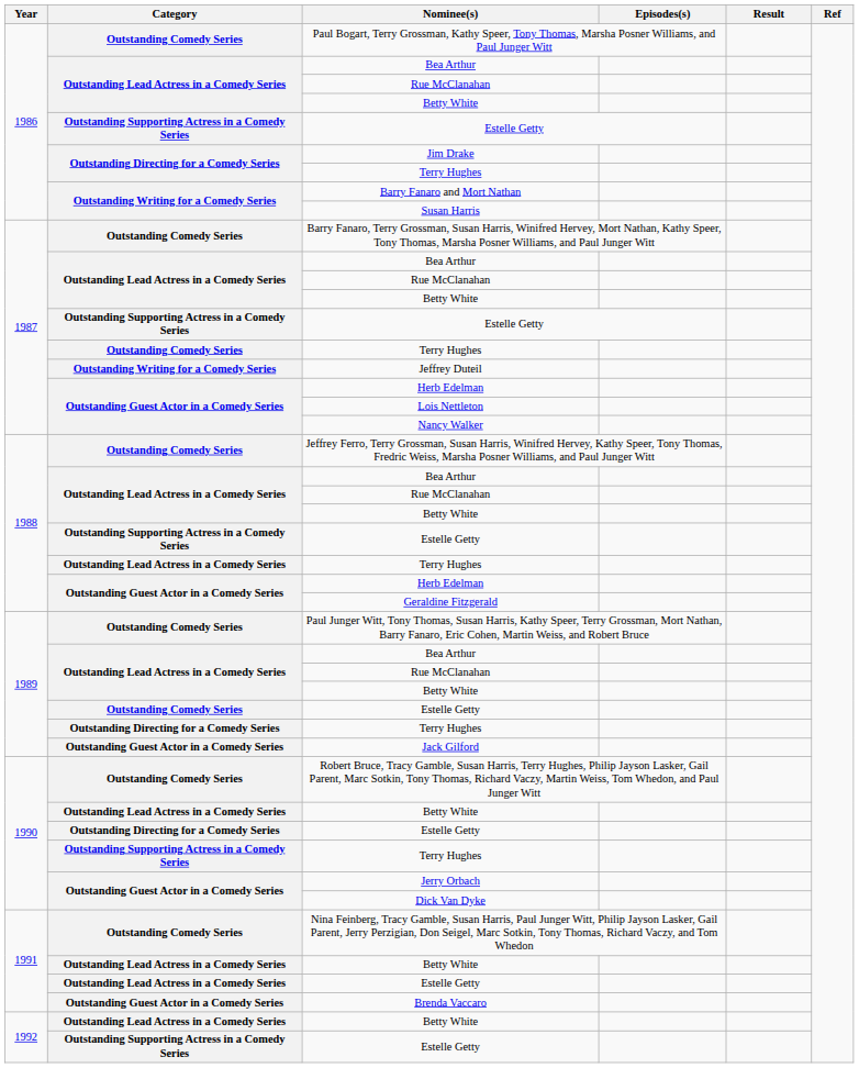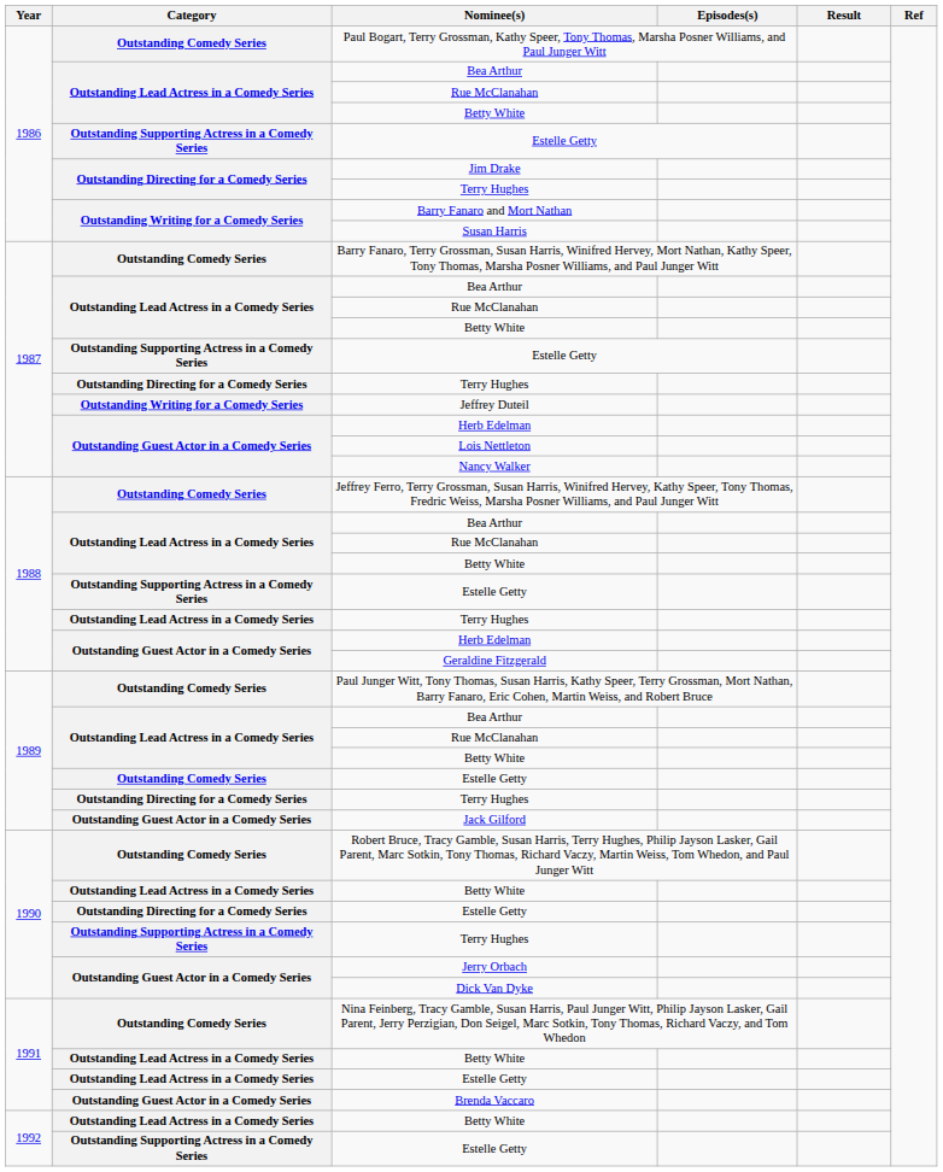 <table class="wikitable plainrowheaders" style="font-size: 90%; text-align:center" width=85%>
 <tr>
 <th scope="col" width="5%">Year</th>
 <th scope="col" width="30%">Category</th>
 <th scope="col" width="35%">Nominee(s)</th>
 <th scope="col" width="15%">Episodes(s)</th>
 <th scope="col" width="10%">Result</th>
 <th scope="col" width="5%">Ref</th>
 </tr>
 <tr>
 <td rowspan="9"><a href='#'>1986</a></td>
 <th scope="row" style="text-align:center"><a href='#'>Outstanding Comedy Series</a></th>
 <td colspan="2">Paul Bogart, Terry Grossman, Kathy Speer, <a href='#'>Tony Thomas</a>, Marsha Posner Williams, and <a href='#'>Paul Junger Witt</a></td>
 <td></td>
 <td rowspan="46"></td>
 </tr>
 <tr>
 <th scope="row" style="text-align:center" rowspan="3"><a href='#'>Outstanding Lead Actress in a Comedy Series</a></th>
 <td><a href='#'>Bea Arthur</a> </td>
 <td></td>
 <td></td>
 </tr>
 <tr>
 <td><a href='#'>Rue McClanahan</a> </td>
 <td></td>
 <td></td>
 </tr>
 <tr>
 <td><a href='#'>Betty White</a> </td>
 <td></td>
 <td></td>
 </tr>
 <tr>
 <th scope="row" style="text-align:center"><a href='#'>Outstanding Supporting Actress in a Comedy Series</a></th>
 <td colspan="2"><a href='#'>Estelle Getty</a> </td>
 <td></td>
 </tr>
 <tr>
 <th scope="row" style="text-align:center" rowspan="2"><a href='#'>Outstanding Directing for a Comedy Series</a></th>
 <td><a href='#'>Jim Drake</a></td>
 <td></td>
 <td></td>
 </tr>
 <tr>
 <td><a href='#'>Terry Hughes</a></td>
 <td></td>
 <td></td>
 </tr>
 <tr>
 <th scope="row" style="text-align:center" rowspan="2"><a href='#'>Outstanding Writing for a Comedy Series</a></th>
 <td><a href='#'>Barry Fanaro</a> and <a href='#'>Mort Nathan</a></td>
 <td></td>
 <td></td>
 </tr>
 <tr>
 <td><a href='#'>Susan Harris</a></td>
 <td></td>
 <td></td>
 </tr>
 <tr>
 <td rowspan=10><a href='#'>1987</a></td>
 <th scope="row" style="text-align:center">Outstanding Comedy Series</th>
 <td colspan="2">Barry Fanaro, Terry Grossman, Susan Harris, Winifred Hervey, Mort Nathan, Kathy Speer, Tony Thomas, Marsha Posner Williams, and Paul Junger Witt</td>
 <td></td>
 </tr>
 <tr>
 <th scope="row" style="text-align:center" rowspan="3">Outstanding Lead Actress in a Comedy Series</th>
 <td>Bea Arthur</td>
 <td></td>
 <td></td>
 </tr>
 <tr>
 <td>Rue McClanahan</td>
 <td></td>
 <td></td>
 </tr>
 <tr>
 <td>Betty White</td>
 <td></td>
 <td></td>
 </tr>
 <tr>
 <th scope="row" style="text-align:center">Outstanding Supporting Actress in a Comedy Series</th>
 <td colspan="2">Estelle Getty</td>
 <td></td>
 </tr>
 <tr>
-<th scope="row" style="text-align:center"><a href='#'>Outstanding Comedy Series</a></th>
+<th scope="row" style="text-align:center">Outstanding Directing for a Comedy Series</th>
 <td>Terry Hughes</td>
 <td></td>
 <td></td>
 </tr>
 <tr>
 <th scope="row" style="text-align:center"><a href='#'>Outstanding Writing for a Comedy Series</a></th>
 <td>Jeffrey Duteil</td>
 <td></td>
 <td></td>
 </tr>
 <tr>
 <th scope="row" style="text-align:center" rowspan="3"><a href='#'>Outstanding Guest Actor in a Comedy Series</a></th>
 <td><a href='#'>Herb Edelman</a> </td>
 <td></td>
 <td></td>
 </tr>
 <tr>
 <td><a href='#'>Lois Nettleton</a> </td>
 <td></td>
 <td></td>
 </tr>
 <tr>
 <td><a href='#'>Nancy Walker</a> </td>
 <td></td>
 <td></td>
 </tr>
 <tr>
 <td rowspan=8><a href='#'>1988</a></td>
 <th scope="row" style="text-align:center"><a href='#'>Outstanding Comedy Series</a></th>
 <td colspan="2">Jeffrey Ferro, Terry Grossman, Susan Harris, Winifred Hervey, Kathy Speer, Tony Thomas, Fredric Weiss, Marsha Posner Williams, and Paul Junger Witt</td>
 <td></td>
 </tr>
 <tr>
 <th scope="row" style="text-align:center" rowspan="3">Outstanding Lead Actress in a Comedy Series</th>
 <td>Bea Arthur</td>
 <td></td>
 <td></td>
 </tr>
 <tr>
 <td>Rue McClanahan</td>
 <td></td>
 <td></td>
 </tr>
 <tr>
 <td>Betty White</td>
 <td></td>
 <td></td>
 </tr>
 <tr>
 <th scope="row" style="text-align:center">Outstanding Supporting Actress in a Comedy Series</th>
 <td>Estelle Getty </td>
 <td></td>
 <td></td>
 </tr>
 <tr>
 <th scope="row" style="text-align:center">Outstanding Lead Actress in a Comedy Series</th>
 <td>Terry Hughes</td>
 <td></td>
 <td></td>
 </tr>
 <tr>
 <th scope="row" style="text-align:center" rowspan="2">Outstanding Guest Actor in a Comedy Series</th>
 <td><a href='#'>Herb Edelman</a> </td>
 <td></td>
 <td></td>
 </tr>
 <tr>
 <td><a href='#'>Geraldine Fitzgerald</a> </td>
 <td></td>
 <td></td>
 </tr>
 <tr>
 <td rowspan=7><a href='#'>1989</a></td>
 <th scope="row" style="text-align:center">Outstanding Comedy Series</th>
 <td colspan="2">Paul Junger Witt, Tony Thomas, Susan Harris, Kathy Speer, Terry Grossman, Mort Nathan, Barry Fanaro, Eric Cohen, Martin Weiss, and Robert Bruce</td>
 <td></td>
 </tr>
 <tr>
 <th scope="row" style="text-align:center" rowspan="3">Outstanding Lead Actress in a Comedy Series</th>
 <td>Bea Arthur</td>
 <td></td>
 <td></td>
 </tr>
 <tr>
 <td>Rue McClanahan</td>
 <td></td>
 <td></td>
 </tr>
 <tr>
 <td>Betty White</td>
 <td></td>
 <td></td>
 </tr>
 <tr>
 <th scope="row" style="text-align:center"><a href='#'>Outstanding Comedy Series</a></th>
 <td>Estelle Getty </td>
 <td></td>
 <td></td>
 </tr>
 <tr>
 <th scope="row" style="text-align:center">Outstanding Directing for a Comedy Series</th>
 <td>Terry Hughes</td>
 <td></td>
 <td></td>
 </tr>
 <tr>
 <th scope="row" style="text-align:center">Outstanding Guest Actor in a Comedy Series</th>
 <td><a href='#'>Jack Gilford</a> </td>
 <td></td>
 <td></td>
 </tr>
 <tr>
 <td rowspan="6"><a href='#'>1990</a></td>
 <th scope="row" style="text-align:center">Outstanding Comedy Series</th>
 <td colspan="2">Robert Bruce, Tracy Gamble, Susan Harris, Terry Hughes, Philip Jayson Lasker, Gail Parent, Marc Sotkin, Tony Thomas, Richard Vaczy, Martin Weiss, Tom Whedon, and Paul Junger Witt</td>
 <td></td>
 </tr>
 <tr>
 <th scope="row" style="text-align:center">Outstanding Lead Actress in a Comedy Series</th>
 <td>Betty White</td>
 <td></td>
 <td></td>
 </tr>
 <tr>
 <th scope="row" style="text-align:center">Outstanding Directing for a Comedy Series</th>
 <td>Estelle Getty </td>
 <td></td>
 <td></td>
 </tr>
 <tr>
 <th scope="row" style="text-align:center"><a href='#'>Outstanding Supporting Actress in a Comedy Series</a></th>
 <td>Terry Hughes</td>
 <td></td>
 <td></td>
 </tr>
 <tr>
 <th scope="row" style="text-align:center" rowspan=2>Outstanding Guest Actor in a Comedy Series</th>
 <td><a href='#'>Jerry Orbach</a> </td>
 <td></td>
 <td></td>
 </tr>
 <tr>
 <td><a href='#'>Dick Van Dyke</a> </td>
 <td></td>
 <td></td>
 </tr>
 <tr>
 <td rowspan=4><a href='#'>1991</a></td>
 <th scope="row" style="text-align:center">Outstanding Comedy Series</th>
 <td colspan="2">Nina Feinberg, Tracy Gamble, Susan Harris, Paul Junger Witt, Philip Jayson Lasker, Gail Parent, Jerry Perzigian, Don Seigel, Marc Sotkin, Tony Thomas, Richard Vaczy, and Tom Whedon</td>
 <td></td>
 </tr>
 <tr>
 <th scope="row" style="text-align:center">Outstanding Lead Actress in a Comedy Series</th>
 <td>Betty White</td>
 <td></td>
 <td></td>
 </tr>
 <tr>
 <th scope="row" style="text-align:center">Outstanding Lead Actress in a Comedy Series</th>
 <td>Estelle Getty </td>
 <td></td>
 <td></td>
 </tr>
 <tr>
 <th scope="row" style="text-align:center">Outstanding Guest Actor in a Comedy Series</th>
 <td><a href='#'>Brenda Vaccaro</a> </td>
 <td></td>
 <td></td>
 </tr>
 <tr>
 <td rowspan=2><a href='#'>1992</a></td>
 <th scope="row" style="text-align:center">Outstanding Lead Actress in a Comedy Series</th>
 <td>Betty White</td>
 <td></td>
 <td></td>
 </tr>
 <tr>
 <th scope="row" style="text-align:center">Outstanding Supporting Actress in a Comedy Series</th>
 <td>Estelle Getty </td>
 <td></td>
 <td></td>
 </tr>
 </table>
